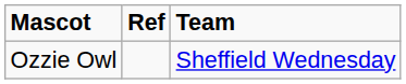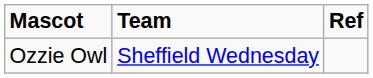 <table class="wikitable">
 <tr>
 <td><strong>Mascot</strong></td>
+<td><strong>Team</strong></td>
 <td><strong>Ref</strong></td>
-<td><strong>Team</strong></td>
 </tr>
 <tr>
 <td>Ozzie Owl</td>
+<td><a href='#'>Sheffield Wednesday</a></td>
 <td></td>
-<td><a href='#'>Sheffield Wednesday</a></td>
 </tr>
 </table>
